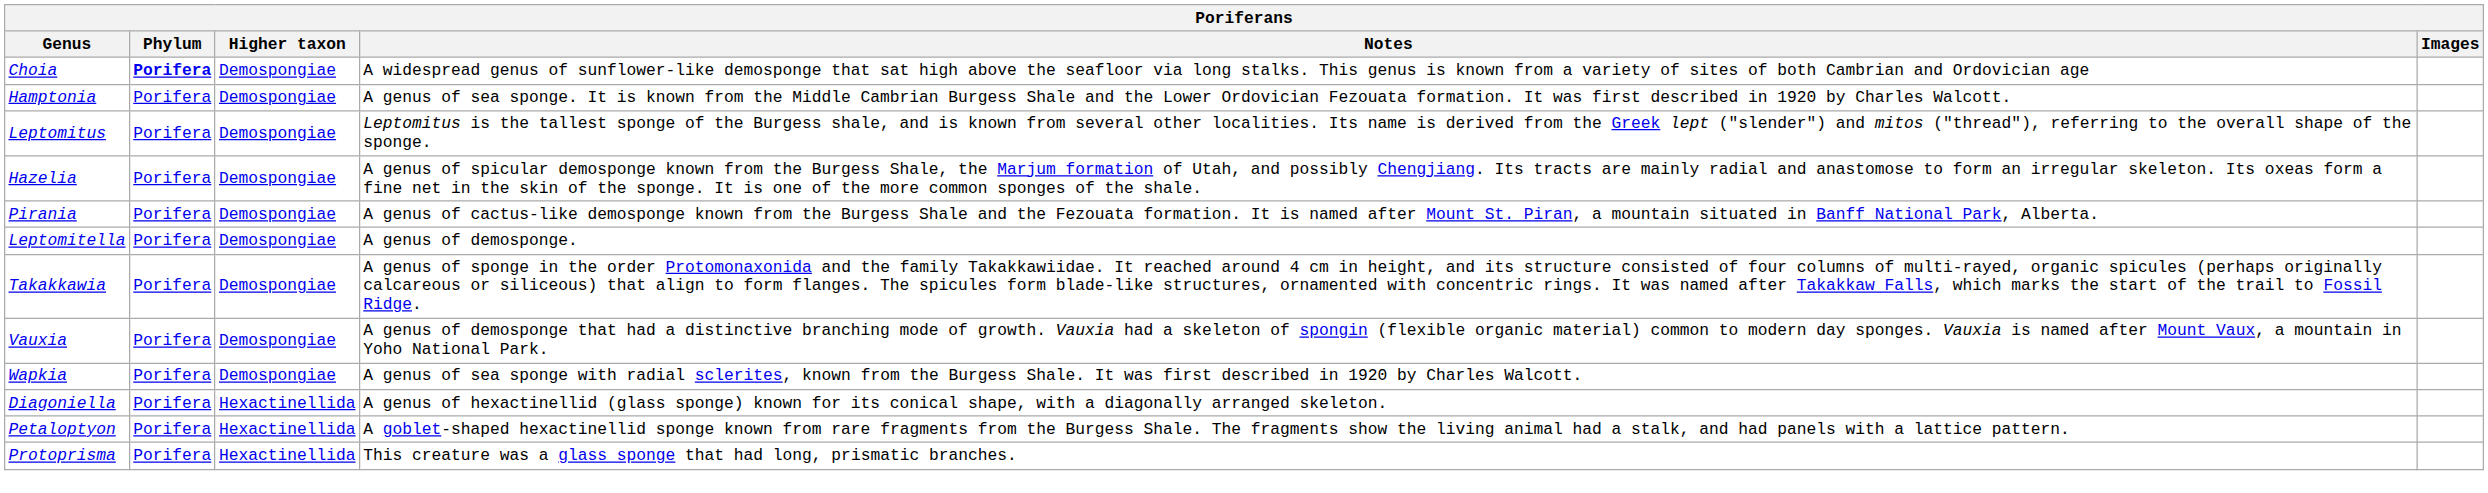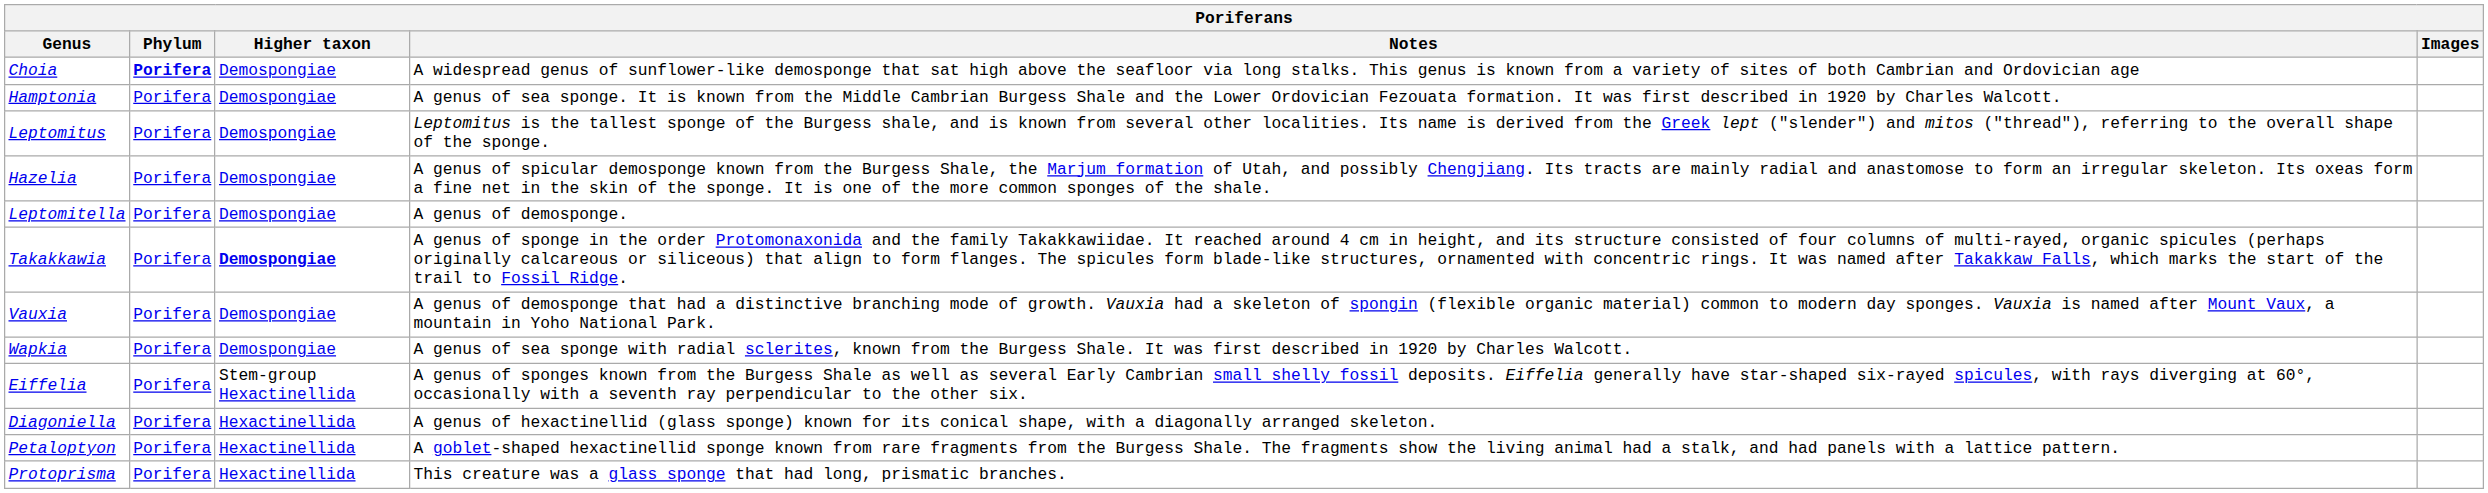 <table class="wikitable sortable" style="background:white; width:100%;">
 <tr>
 <th colspan="5" align="center">Poriferans</th>
 </tr>
 <tr>
 <th>Genus</th>
 <th>Phylum</th>
 <th>Higher taxon</th>
 <th>Notes</th>
 <th>Images</th>
 </tr>
 <tr>
 <td><em><a href='#'>Choia</a></em></td>
 <td><strong><a href='#'>Porifera</a></strong></td>
 <td><a href='#'>Demospongiae</a></td>
 <td>A widespread genus of sunflower-like demosponge that sat high above the seafloor via long stalks. This genus is known from a variety of sites of both Cambrian and Ordovician age</td>
 <td></td>
 </tr>
 <tr>
 <td><em><a href='#'>Hamptonia</a></em></td>
 <td><a href='#'>Porifera</a></td>
 <td><a href='#'>Demospongiae</a></td>
 <td>A genus of sea sponge. It is known from the Middle Cambrian Burgess Shale and the Lower Ordovician Fezouata formation. It was first described in 1920 by Charles Walcott.</td>
 <td></td>
 </tr>
 <tr>
 <td><em><a href='#'>Leptomitus</a></em></td>
 <td><a href='#'>Porifera</a></td>
 <td><a href='#'>Demospongiae</a></td>
 <td><em>Leptomitus</em> is the tallest sponge of the Burgess shale, and is known from several other localities. Its name is derived from the <a href='#'>Greek</a> <em>lept</em> ("slender") and <em>mitos</em> ("thread"), referring to the overall shape of the sponge.</td>
 <td></td>
 </tr>
 <tr>
 <td><em><a href='#'>Hazelia</a></em></td>
 <td><a href='#'>Porifera</a></td>
 <td><a href='#'>Demospongiae</a></td>
 <td>A genus of spicular demosponge known from the Burgess Shale, the <a href='#'>Marjum formation</a> of Utah, and possibly <a href='#'>Chengjiang</a>. Its tracts are mainly radial and anastomose to form an irregular skeleton. Its oxeas form a fine net in the skin of the sponge. It is one of the more common sponges of the shale.</td>
 <td></td>
 </tr>
 <tr>
-<td><em><a href='#'>Pirania</a></em></td>
-<td><a href='#'>Porifera</a></td>
-<td><a href='#'>Demospongiae</a></td>
-<td>A genus of cactus-like demosponge known from the Burgess Shale and the Fezouata formation. It is named after <a href='#'>Mount St. Piran</a>, a mountain situated in <a href='#'>Banff National Park</a>, Alberta.</td>
-<td></td>
-</tr>
-<tr>
 <td><em><a href='#'>Leptomitella</a></em></td>
 <td><a href='#'>Porifera</a></td>
 <td><a href='#'>Demospongiae</a></td>
 <td>A genus of demosponge.</td>
 <td></td>
 </tr>
 <tr>
 <td><em><a href='#'>Takakkawia</a></em></td>
 <td><a href='#'>Porifera</a></td>
-<td><a href='#'>Demospongiae</a></td>
+<td><strong><a href='#'>Demospongiae</a></strong></td>
 <td>A genus of sponge in the order <a href='#'>Protomonaxonida</a> and the family Takakkawiidae. It reached around 4 cm in height, and its structure consisted of four columns of multi-rayed, organic spicules (perhaps originally calcareous or siliceous) that align to form flanges. The spicules form blade-like structures, ornamented with concentric rings. It was named after <a href='#'>Takakkaw Falls</a>, which marks the start of the trail to <a href='#'>Fossil Ridge</a>.</td>
 <td></td>
 </tr>
 <tr>
 <td><em><a href='#'>Vauxia</a></em></td>
 <td><a href='#'>Porifera</a></td>
 <td><a href='#'>Demospongiae</a></td>
 <td>A genus of demosponge that had a distinctive branching mode of growth. <em>Vauxia</em> had a skeleton of <a href='#'>spongin</a> (flexible organic material) common to modern day sponges. <em>Vauxia</em> is named after <a href='#'>Mount Vaux</a>, a mountain in Yoho National Park.</td>
 <td></td>
 </tr>
 <tr>
 <td><em><a href='#'>Wapkia</a></em></td>
 <td><a href='#'>Porifera</a></td>
 <td><a href='#'>Demospongiae</a></td>
 <td>A genus of sea sponge with radial <a href='#'>sclerites</a>, known from the Burgess Shale. It was first described in 1920 by Charles Walcott.</td>
+<td></td>
+</tr>
+<tr>
+<td><em><a href='#'>Eiffelia</a></em></td>
+<td><a href='#'>Porifera</a></td>
+<td>Stem-group <a href='#'>Hexactinellida</a></td>
+<td>A genus of sponges known from the Burgess Shale as well as several Early Cambrian <a href='#'>small shelly fossil</a> deposits.  <em>Eiffelia</em> generally have star-shaped six-rayed <a href='#'>spicules</a>, with rays diverging at 60°, occasionally with a seventh ray perpendicular to the other six.</td>
 <td></td>
 </tr>
 <tr>
 <td><em><a href='#'>Diagoniella</a></em></td>
 <td><a href='#'>Porifera</a></td>
 <td><a href='#'>Hexactinellida</a></td>
 <td>A genus of hexactinellid (glass sponge) known for its conical shape, with a diagonally arranged skeleton.</td>
 <td></td>
 </tr>
 <tr>
 <td><em><a href='#'>Petaloptyon</a></em></td>
 <td><a href='#'>Porifera</a></td>
 <td><a href='#'>Hexactinellida</a></td>
 <td>A <a href='#'>goblet</a>-shaped hexactinellid sponge known from rare fragments from the Burgess Shale. The fragments show the living animal had a stalk, and had panels with a lattice pattern.</td>
 <td></td>
 </tr>
 <tr>
 <td><em><a href='#'>Protoprisma</a></em></td>
 <td><a href='#'>Porifera</a></td>
 <td><a href='#'>Hexactinellida</a></td>
 <td>This creature was a <a href='#'>glass sponge</a> that had long, prismatic branches.</td>
 <td></td>
 </tr>
 </table>
